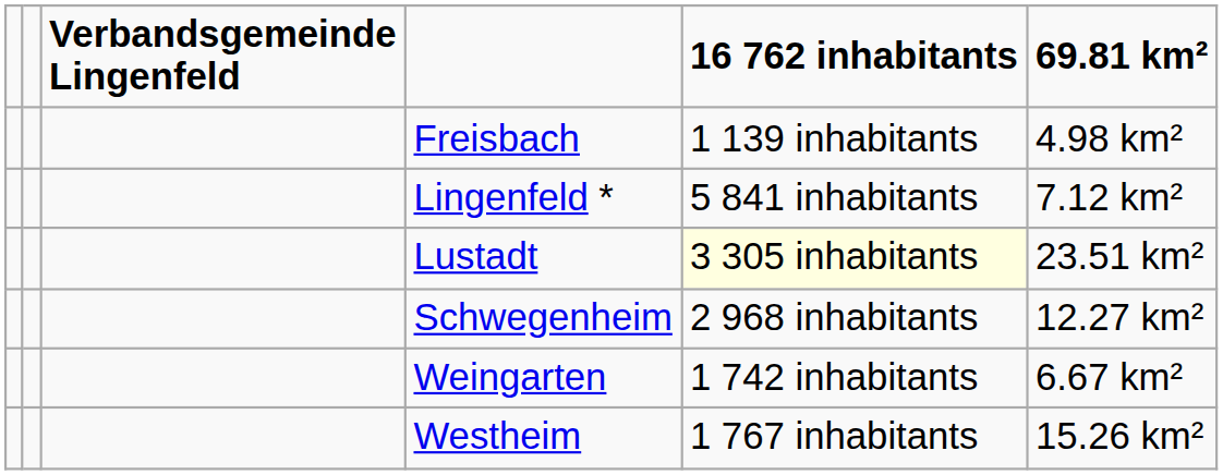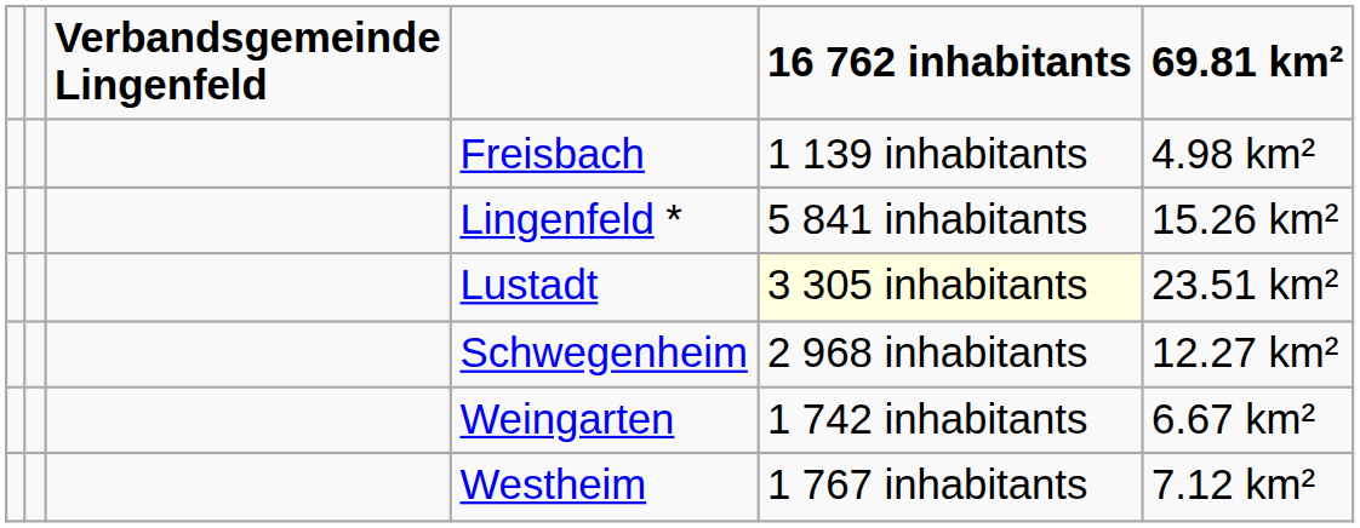 <table class="wikitable">
 <tr>
 <td></td>
 <td></td>
 <td><strong>Verbandsgemeinde <br>Lingenfeld</strong></td>
 <td></td>
 <td><strong>16 762 inhabitants</strong></td>
 <td><strong>69.81 km²</strong></td>
 </tr>
 <tr>
 <td></td>
 <td></td>
 <td></td>
 <td><a href='#'>Freisbach</a></td>
 <td>1 139 inhabitants</td>
 <td>4.98 km²</td>
 </tr>
 <tr>
 <td></td>
 <td></td>
 <td></td>
 <td><a href='#'>Lingenfeld</a> *</td>
 <td>5 841 inhabitants</td>
-<td>7.12 km²</td>
+<td>15.26 km²</td>
 </tr>
 <tr>
 <td></td>
 <td></td>
 <td></td>
 <td><a href='#'>Lustadt</a></td>
 <td style="background: lightyellow;">3 305 inhabitants</td>
 <td>23.51 km²</td>
 </tr>
 <tr>
 <td></td>
 <td></td>
 <td></td>
 <td><a href='#'>Schwegenheim</a></td>
 <td>2 968 inhabitants</td>
 <td>12.27 km²</td>
 </tr>
 <tr>
 <td></td>
 <td></td>
 <td></td>
 <td><a href='#'>Weingarten</a></td>
 <td>1 742 inhabitants</td>
 <td>6.67 km²</td>
 </tr>
 <tr>
 <td></td>
 <td></td>
 <td></td>
 <td><a href='#'>Westheim</a></td>
 <td>1 767 inhabitants</td>
-<td>15.26 km²</td>
+<td>7.12 km²</td>
 </tr>
 </table>
